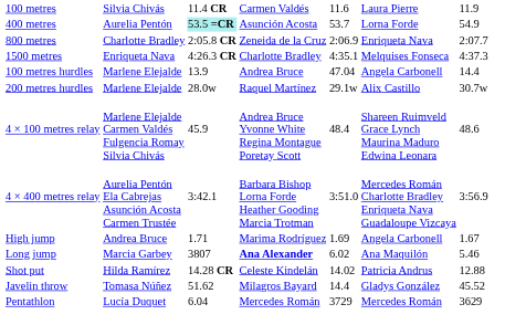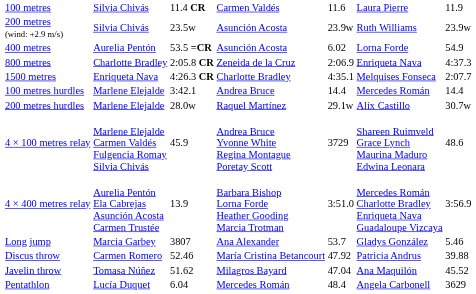 <table>
 <tr>
 <td><a href='#'>100 metres</a></td>
 <td><a href='#'>Silvia Chivás</a><br> </td>
 <td>11.4 <strong>CR</strong></td>
 <td><a href='#'>Carmen Valdés</a><br> </td>
 <td>11.6</td>
 <td><a href='#'>Laura Pierre</a><br> </td>
 <td>11.9</td>
 </tr>
 <tr>
+<td><a href='#'>200 metres</a><br><small>(wind: +2.9 m/s)</small></td>
+<td><a href='#'>Silvia Chivás</a><br> </td>
+<td>23.5w</td>
+<td><a href='#'>Asunción Acosta</a><br> </td>
+<td>23.9w</td>
+<td><a href='#'>Ruth Williams</a><br> </td>
+<td>23.9w</td>
+</tr>
+<tr>
 <td><a href='#'>400 metres</a></td>
 <td><a href='#'>Aurelia Pentón</a><br> </td>
-<td style="background: paleturquoise;">53.5 <strong>=CR</strong></td>
+<td>53.5 <strong>=CR</strong></td>
 <td><a href='#'>Asunción Acosta</a><br> </td>
-<td>53.7</td>
+<td>6.02</td>
 <td><a href='#'>Lorna Forde</a><br> </td>
 <td>54.9</td>
 </tr>
 <tr>
 <td><a href='#'>800 metres</a></td>
 <td><a href='#'>Charlotte Bradley</a><br> </td>
 <td>2:05.8 <strong>CR</strong></td>
 <td><a href='#'>Zeneida de la Cruz</a><br> </td>
 <td>2:06.9</td>
 <td><a href='#'>Enriqueta Nava</a><br> </td>
-<td>2:07.7</td>
+<td>4:37.3</td>
 </tr>
 <tr>
 <td><a href='#'>1500 metres</a></td>
 <td><a href='#'>Enriqueta Nava</a><br> </td>
 <td>4:26.3 <strong>CR</strong></td>
 <td><a href='#'>Charlotte Bradley</a><br> </td>
 <td>4:35.1</td>
 <td><a href='#'>Melquises Fonseca</a><br> </td>
-<td>4:37.3</td>
+<td>2:07.7</td>
 </tr>
 <tr>
 <td><a href='#'>100 metres hurdles</a></td>
 <td><a href='#'>Marlene Elejalde</a><br> </td>
-<td>13.9</td>
+<td>3:42.1</td>
 <td><a href='#'>Andrea Bruce</a><br> </td>
-<td>47.04</td>
-<td><a href='#'>Angela Carbonell</a><br> </td>
+<td>14.4</td>
+<td><a href='#'>Mercedes Román</a><br> </td>
 <td>14.4</td>
 </tr>
 <tr>
 <td><a href='#'>200 metres hurdles</a></td>
 <td><a href='#'>Marlene Elejalde</a><br> </td>
 <td>28.0w</td>
 <td><a href='#'>Raquel Martínez</a><br> </td>
 <td>29.1w</td>
 <td><a href='#'>Alix Castillo</a><br> </td>
 <td>30.7w</td>
 </tr>
 <tr>
 <td><a href='#'>4 × 100 metres relay</a></td>
 <td><br><a href='#'>Marlene Elejalde</a><br><a href='#'>Carmen Valdés</a><br><a href='#'>Fulgencia Romay</a><br><a href='#'>Silvia Chivás</a></td>
 <td>45.9</td>
 <td><br><a href='#'>Andrea Bruce</a><br><a href='#'>Yvonne White</a><br><a href='#'>Regina Montague</a><br><a href='#'>Poretay Scott</a></td>
-<td>48.4</td>
+<td>3729</td>
 <td><br><a href='#'>Shareen Ruimveld</a><br><a href='#'>Grace Lynch</a><br><a href='#'>Maurina Maduro</a><br><a href='#'>Edwina Leonara</a></td>
 <td>48.6</td>
 </tr>
 <tr>
 <td><a href='#'>4 × 400 metres relay</a></td>
 <td><br><a href='#'>Aurelia Pentón</a><br><a href='#'>Ela Cabrejas</a><br><a href='#'>Asunción Acosta</a><br><a href='#'>Carmen Trustée</a></td>
-<td>3:42.1</td>
+<td>13.9</td>
 <td><br><a href='#'>Barbara Bishop</a><br><a href='#'>Lorna Forde</a><br><a href='#'>Heather Gooding</a><br><a href='#'>Marcia Trotman</a></td>
 <td>3:51.0</td>
 <td><br><a href='#'>Mercedes Román</a><br><a href='#'>Charlotte Bradley</a><br><a href='#'>Enriqueta Nava</a><br><a href='#'>Guadaloupe Vizcaya</a></td>
 <td>3:56.9</td>
 </tr>
 <tr>
-<td><a href='#'>High jump</a></td>
-<td><a href='#'>Andrea Bruce</a><br> </td>
-<td>1.71</td>
-<td><a href='#'>Marima Rodríguez</a><br> </td>
-<td>1.69</td>
-<td><a href='#'>Angela Carbonell</a><br> </td>
-<td>1.67</td>
-</tr>
-<tr>
 <td><a href='#'>Long jump</a></td>
 <td><a href='#'>Marcia Garbey</a><br> </td>
 <td>3807</td>
-<td><strong><a href='#'>Ana Alexander</a><br> </strong></td>
-<td>6.02</td>
-<td><a href='#'>Ana Maquilón</a><br> </td>
+<td><a href='#'>Ana Alexander</a><br> </td>
+<td>53.7</td>
+<td><a href='#'>Gladys González</a><br> </td>
 <td>5.46</td>
 </tr>
 <tr>
-<td><a href='#'>Shot put</a></td>
-<td><a href='#'>Hilda Ramírez</a><br> </td>
-<td>14.28 <strong>CR</strong></td>
-<td><a href='#'>Celeste Kindelán</a><br> </td>
-<td>14.02</td>
+<td><a href='#'>Discus throw</a></td>
+<td><a href='#'>Carmen Romero</a><br> </td>
+<td>52.46</td>
+<td><a href='#'>María Cristina Betancourt</a><br> </td>
+<td>47.92</td>
 <td><a href='#'>Patricia Andrus</a><br> </td>
-<td>12.88</td>
+<td>39.88</td>
 </tr>
 <tr>
 <td><a href='#'>Javelin throw</a></td>
 <td><a href='#'>Tomasa Núñez</a><br> </td>
 <td>51.62</td>
 <td><a href='#'>Milagros Bayard</a><br> </td>
-<td>14.4</td>
-<td><a href='#'>Gladys González</a><br> </td>
+<td>47.04</td>
+<td><a href='#'>Ana Maquilón</a><br> </td>
 <td>45.52</td>
 </tr>
 <tr>
 <td><a href='#'>Pentathlon</a></td>
 <td><a href='#'>Lucía Duquet</a><br> </td>
 <td>6.04</td>
 <td><a href='#'>Mercedes Román</a><br> </td>
-<td>3729</td>
-<td><a href='#'>Mercedes Román</a><br> </td>
+<td>48.4</td>
+<td><a href='#'>Angela Carbonell</a><br> </td>
 <td>3629</td>
 </tr>
 </table>
